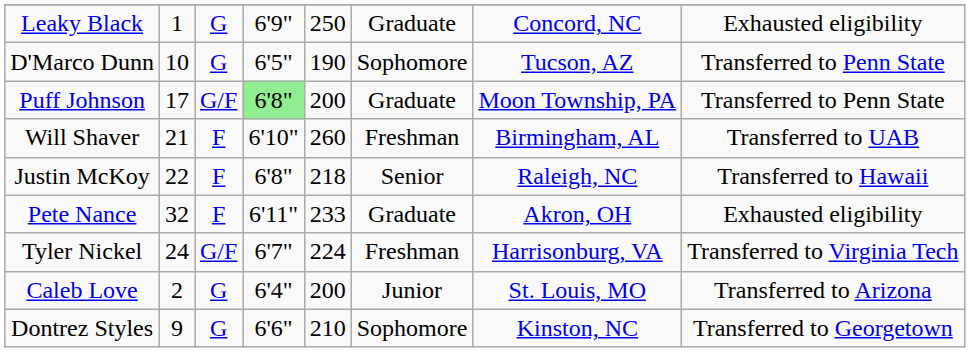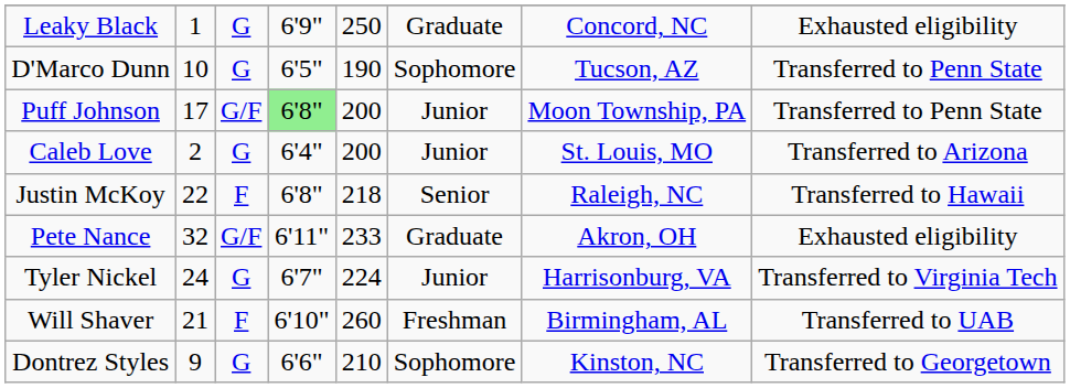 <table class="wikitable sortable" style="text-align: center">
 <tr align=center>
 </tr>
 <tr>
 <td sortname><a href='#'>Leaky Black</a></td>
 <td>1</td>
 <td><a href='#'>G</a></td>
 <td>6'9"</td>
 <td>250</td>
 <td>Graduate</td>
 <td><a href='#'>Concord, NC</a></td>
 <td>Exhausted eligibility</td>
 </tr>
 <tr>
 <td sortname>D'Marco Dunn</td>
 <td>10</td>
 <td><a href='#'>G</a></td>
 <td>6'5"</td>
 <td>190</td>
 <td>Sophomore</td>
 <td><a href='#'>Tucson, AZ</a></td>
 <td>Transferred to <a href='#'>Penn State</a></td>
 </tr>
 <tr>
 <td sortname><a href='#'>Puff Johnson</a></td>
 <td>17</td>
 <td><a href='#'>G/F</a></td>
 <td style="background: lightgreen;">6'8"</td>
 <td>200</td>
-<td>Graduate</td>
+<td>Junior</td>
 <td><a href='#'>Moon Township, PA</a></td>
 <td>Transferred to Penn State</td>
 </tr>
 <tr>
-<td sortname>Will Shaver</td>
-<td>21</td>
-<td><a href='#'>F</a></td>
-<td>6'10"</td>
-<td>260</td>
-<td> Freshman</td>
-<td><a href='#'>Birmingham, AL</a></td>
-<td>Transferred to <a href='#'>UAB</a></td>
+<td sortname><a href='#'>Caleb Love</a></td>
+<td>2</td>
+<td><a href='#'>G</a></td>
+<td>6'4"</td>
+<td>200</td>
+<td>Junior</td>
+<td><a href='#'>St. Louis, MO</a></td>
+<td>Transferred to <a href='#'>Arizona</a></td>
 </tr>
 <tr>
 <td sortname>Justin McKoy</td>
 <td>22</td>
 <td><a href='#'>F</a></td>
 <td>6'8"</td>
 <td>218</td>
 <td>Senior</td>
 <td><a href='#'>Raleigh, NC</a></td>
 <td>Transferred to <a href='#'>Hawaii</a></td>
 </tr>
 <tr>
 <td sortname><a href='#'>Pete Nance</a></td>
 <td>32</td>
-<td><a href='#'>F</a></td>
+<td><a href='#'>G/F</a></td>
 <td>6'11"</td>
 <td>233</td>
 <td>Graduate</td>
 <td><a href='#'>Akron, OH</a></td>
 <td>Exhausted eligibility</td>
 </tr>
 <tr>
 <td sortname>Tyler Nickel</td>
 <td>24</td>
-<td><a href='#'>G/F</a></td>
+<td><a href='#'>G</a></td>
 <td>6'7"</td>
 <td>224</td>
-<td>Freshman</td>
+<td>Junior</td>
 <td><a href='#'>Harrisonburg, VA</a></td>
 <td>Transferred to <a href='#'>Virginia Tech</a></td>
 </tr>
 <tr>
-<td sortname><a href='#'>Caleb Love</a></td>
-<td>2</td>
-<td><a href='#'>G</a></td>
-<td>6'4"</td>
-<td>200</td>
-<td>Junior</td>
-<td><a href='#'>St. Louis, MO</a></td>
-<td>Transferred to <a href='#'>Arizona</a></td>
+<td sortname>Will Shaver</td>
+<td>21</td>
+<td><a href='#'>F</a></td>
+<td>6'10"</td>
+<td>260</td>
+<td> Freshman</td>
+<td><a href='#'>Birmingham, AL</a></td>
+<td>Transferred to <a href='#'>UAB</a></td>
 </tr>
 <tr>
 <td sortname>Dontrez Styles</td>
 <td>9</td>
 <td><a href='#'>G</a></td>
 <td>6'6"</td>
 <td>210</td>
 <td>Sophomore</td>
 <td><a href='#'>Kinston, NC</a></td>
 <td>Transferred to <a href='#'>Georgetown</a></td>
 </tr>
 </table>
